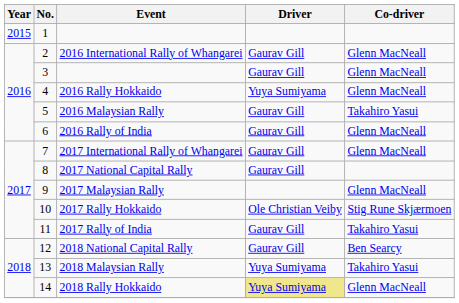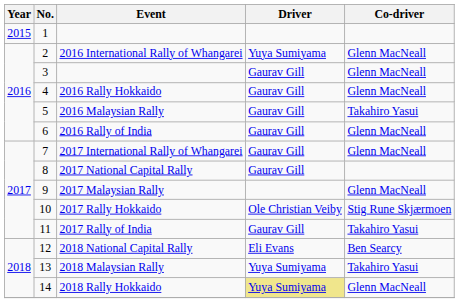 <table class="wikitable" style="font-size: 85%; ">
 <tr>
 <th>Year</th>
 <th>No.</th>
 <th>Event</th>
 <th>Driver</th>
 <th>Co-driver</th>
 </tr>
 <tr>
 <td style="text-align:center;"><a href='#'>2015</a></td>
 <td align="center">1</td>
 <td></td>
 <td></td>
 <td></td>
 </tr>
 <tr>
 <td rowspan="5" style="text-align:center;"><a href='#'>2016</a></td>
 <td align="center">2</td>
 <td> <a href='#'>2016 International Rally of Whangarei</a></td>
-<td> <a href='#'>Gaurav Gill</a></td>
+<td> <a href='#'>Yuya Sumiyama</a></td>
 <td> <a href='#'>Glenn MacNeall</a></td>
 </tr>
 <tr>
 <td align="center">3</td>
 <td></td>
 <td> <a href='#'>Gaurav Gill</a></td>
 <td> <a href='#'>Glenn MacNeall</a></td>
 </tr>
 <tr>
 <td align="center">4</td>
 <td> <a href='#'>2016 Rally Hokkaido</a></td>
-<td> <a href='#'>Yuya Sumiyama</a></td>
+<td> <a href='#'>Gaurav Gill</a></td>
 <td> <a href='#'>Glenn MacNeall</a></td>
 </tr>
 <tr>
 <td align="center">5</td>
 <td> <a href='#'>2016 Malaysian Rally</a></td>
 <td> <a href='#'>Gaurav Gill</a></td>
 <td> <a href='#'>Takahiro Yasui</a></td>
 </tr>
 <tr>
 <td align="center">6</td>
 <td> <a href='#'>2016 Rally of India</a></td>
 <td> <a href='#'>Gaurav Gill</a></td>
 <td> <a href='#'>Glenn MacNeall</a></td>
 </tr>
 <tr>
 <td rowspan="5" style="text-align:center;"><a href='#'>2017</a></td>
 <td align="center">7</td>
 <td> <a href='#'>2017 International Rally of Whangarei</a></td>
 <td> <a href='#'>Gaurav Gill</a></td>
 <td> <a href='#'>Glenn MacNeall</a></td>
 </tr>
 <tr>
 <td align="center">8</td>
 <td> <a href='#'>2017 National Capital Rally</a></td>
 <td> <a href='#'>Gaurav Gill</a></td>
 <td></td>
 </tr>
 <tr>
 <td align="center">9</td>
 <td> <a href='#'>2017 Malaysian Rally</a></td>
 <td></td>
 <td> <a href='#'>Glenn MacNeall</a></td>
 </tr>
 <tr>
 <td align="center">10</td>
 <td> <a href='#'>2017 Rally Hokkaido</a></td>
 <td> <a href='#'>Ole Christian Veiby</a></td>
 <td> <a href='#'>Stig Rune Skjærmoen</a></td>
 </tr>
 <tr>
 <td align="center">11</td>
 <td> <a href='#'>2017 Rally of India</a></td>
 <td> <a href='#'>Gaurav Gill</a></td>
 <td> <a href='#'>Takahiro Yasui</a></td>
 </tr>
 <tr>
 <td rowspan="3" style="text-align:center;"><a href='#'>2018</a></td>
 <td align="center">12</td>
 <td> <a href='#'>2018 National Capital Rally</a></td>
-<td> <a href='#'>Gaurav Gill</a></td>
+<td> <a href='#'>Eli Evans</a></td>
 <td> <a href='#'>Ben Searcy</a></td>
 </tr>
 <tr>
 <td align="center">13</td>
 <td> <a href='#'>2018 Malaysian Rally</a></td>
 <td> <a href='#'>Yuya Sumiyama</a></td>
 <td> <a href='#'>Takahiro Yasui</a></td>
 </tr>
 <tr>
 <td align="center">14</td>
 <td> <a href='#'>2018 Rally Hokkaido</a></td>
 <td style="background: khaki;"> <a href='#'>Yuya Sumiyama</a></td>
 <td> <a href='#'>Glenn MacNeall</a></td>
 </tr>
 <tr>
 </tr>
 </table>
